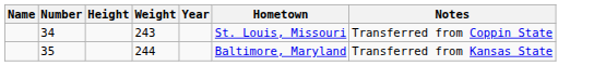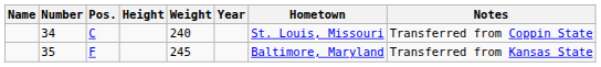 <table class="wikitable sortable" border="1">
 <tr>
 <th>Name</th>
 <th>Number</th>
+<th>Pos.</th>
 <th>Height</th>
 <th>Weight</th>
 <th>Year</th>
 <th>Hometown</th>
 <th class="unsortable">Notes</th>
 </tr>
 <tr>
 <td></td>
 <td>34</td>
+<td><a href='#'>C</a></td>
 <td></td>
-<td>243</td>
+<td>240</td>
 <td></td>
 <td><a href='#'>St. Louis, Missouri</a></td>
 <td>Transferred from <a href='#'>Coppin State</a></td>
 </tr>
 <tr>
 <td></td>
 <td>35</td>
+<td><a href='#'>F</a></td>
 <td></td>
-<td>244</td>
+<td>245</td>
 <td></td>
 <td><a href='#'>Baltimore, Maryland</a></td>
 <td>Transferred from <a href='#'>Kansas State</a></td>
 </tr>
 </table>
